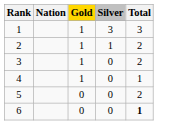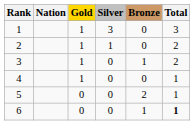 <table class="wikitable sortable" style="text-align:center">
 <tr>
 <th>Rank</th>
 <th>Nation</th>
 <th style="background-color:gold">Gold</th>
 <th style="background-color:silver">Silver</th>
+<th style="background-color:#cc9966">Bronze</th>
 <th>Total</th>
 </tr>
 <tr>
 <td>1</td>
 <td align=left></td>
 <td>1</td>
 <td>3</td>
+<td>0</td>
 <td>3</td>
 </tr>
 <tr>
 <td>2</td>
 <td align=left></td>
 <td>1</td>
 <td>1</td>
+<td>0</td>
 <td>2</td>
 </tr>
 <tr>
 <td>3</td>
 <td align=left></td>
 <td>1</td>
 <td>0</td>
+<td>1</td>
 <td>2</td>
 </tr>
 <tr>
 <td>4</td>
 <td align=left></td>
 <td>1</td>
+<td>0</td>
 <td>0</td>
 <td>1</td>
 </tr>
 <tr>
 <td>5</td>
 <td align=left></td>
 <td>0</td>
 <td>0</td>
 <td>2</td>
+<td>1</td>
 </tr>
 <tr>
 <td>6</td>
 <td align=left></td>
 <td>0</td>
 <td>0</td>
+<td>1</td>
 <td><strong>1</strong></td>
 </tr>
 </table>
